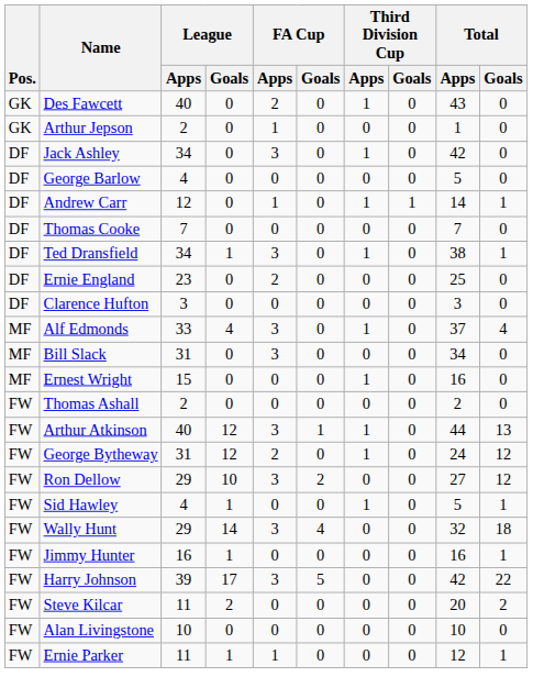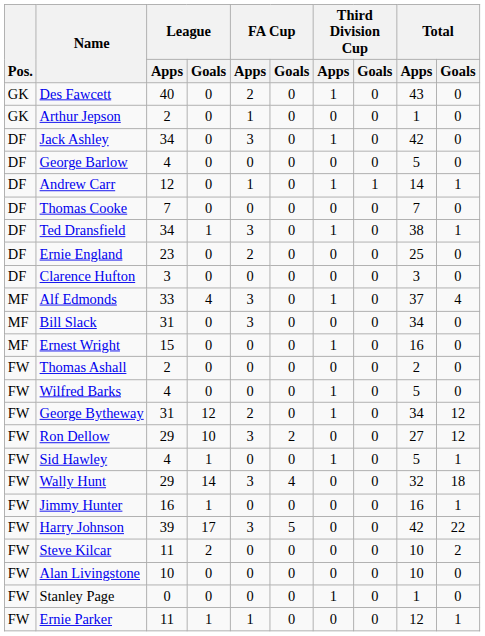 <table class="wikitable" style="text-align:center">
 <tr>
 <th rowspan="2" valign="bottom">Pos.</th>
 <th rowspan="2">Name</th>
 <th colspan="2" width="85">League</th>
 <th colspan="2" width="85">FA Cup</th>
 <th colspan="2" width="85">Third Division Cup</th>
 <th colspan="2" width="85">Total</th>
 </tr>
 <tr>
 <th>Apps</th>
 <th>Goals</th>
 <th>Apps</th>
 <th>Goals</th>
 <th>Apps</th>
 <th>Goals</th>
 <th>Apps</th>
 <th>Goals</th>
 </tr>
 <tr>
 <td align="left">GK</td>
 <td align="left"> <a href='#'>Des Fawcett</a></td>
 <td>40</td>
 <td>0</td>
 <td>2</td>
 <td>0</td>
 <td>1</td>
 <td>0</td>
 <td>43</td>
 <td>0</td>
 </tr>
 <tr>
 <td align="left">GK</td>
 <td align="left"> <a href='#'>Arthur Jepson</a></td>
 <td>2</td>
 <td>0</td>
 <td>1</td>
 <td>0</td>
 <td>0</td>
 <td>0</td>
 <td>1</td>
 <td>0</td>
 </tr>
 <tr>
 <td align="left">DF</td>
 <td align="left"> <a href='#'>Jack Ashley</a></td>
 <td>34</td>
 <td>0</td>
 <td>3</td>
 <td>0</td>
 <td>1</td>
 <td>0</td>
 <td>42</td>
 <td>0</td>
 </tr>
 <tr>
 <td align="left">DF</td>
 <td align="left"> <a href='#'>George Barlow</a></td>
 <td>4</td>
 <td>0</td>
 <td>0</td>
 <td>0</td>
 <td>0</td>
 <td>0</td>
 <td>5</td>
 <td>0</td>
 </tr>
 <tr>
 <td align="left">DF</td>
 <td align="left"> <a href='#'>Andrew Carr</a></td>
 <td>12</td>
 <td>0</td>
 <td>1</td>
 <td>0</td>
 <td>1</td>
 <td>1</td>
 <td>14</td>
 <td>1</td>
 </tr>
 <tr>
 <td align="left">DF</td>
 <td align="left"> <a href='#'>Thomas Cooke</a></td>
 <td>7</td>
 <td>0</td>
 <td>0</td>
 <td>0</td>
 <td>0</td>
 <td>0</td>
 <td>7</td>
 <td>0</td>
 </tr>
 <tr>
 <td align="left">DF</td>
 <td align="left"> <a href='#'>Ted Dransfield</a></td>
 <td>34</td>
 <td>1</td>
 <td>3</td>
 <td>0</td>
 <td>1</td>
 <td>0</td>
 <td>38</td>
 <td>1</td>
 </tr>
 <tr>
 <td align="left">DF</td>
 <td align="left"> <a href='#'>Ernie England</a></td>
 <td>23</td>
 <td>0</td>
 <td>2</td>
 <td>0</td>
 <td>0</td>
 <td>0</td>
 <td>25</td>
 <td>0</td>
 </tr>
 <tr>
 <td align="left">DF</td>
 <td align="left"> <a href='#'>Clarence Hufton</a></td>
 <td>3</td>
 <td>0</td>
 <td>0</td>
 <td>0</td>
 <td>0</td>
 <td>0</td>
 <td>3</td>
 <td>0</td>
 </tr>
 <tr>
 <td align="left">MF</td>
 <td align="left"> <a href='#'>Alf Edmonds</a></td>
 <td>33</td>
 <td>4</td>
 <td>3</td>
 <td>0</td>
 <td>1</td>
 <td>0</td>
 <td>37</td>
 <td>4</td>
 </tr>
 <tr>
 <td align="left">MF</td>
 <td align="left"> <a href='#'>Bill Slack</a></td>
 <td>31</td>
 <td>0</td>
 <td>3</td>
 <td>0</td>
 <td>0</td>
 <td>0</td>
 <td>34</td>
 <td>0</td>
 </tr>
 <tr>
 <td align="left">MF</td>
 <td align="left"> <a href='#'>Ernest Wright</a></td>
 <td>15</td>
 <td>0</td>
 <td>0</td>
 <td>0</td>
 <td>1</td>
 <td>0</td>
 <td>16</td>
 <td>0</td>
 </tr>
 <tr>
 <td align="left">FW</td>
 <td align="left"> <a href='#'>Thomas Ashall</a></td>
 <td>2</td>
 <td>0</td>
 <td>0</td>
 <td>0</td>
 <td>0</td>
 <td>0</td>
 <td>2</td>
 <td>0</td>
 </tr>
 <tr>
 <td align="left">FW</td>
-<td align="left"> <a href='#'>Arthur Atkinson</a></td>
-<td>40</td>
-<td>12</td>
-<td>3</td>
-<td>1</td>
+<td align="left"> <a href='#'>Wilfred Barks</a></td>
+<td>4</td>
+<td>0</td>
+<td>0</td>
+<td>0</td>
 <td>1</td>
 <td>0</td>
-<td>44</td>
-<td>13</td>
+<td>5</td>
+<td>0</td>
 </tr>
 <tr>
 <td align="left">FW</td>
 <td align="left"> <a href='#'>George Bytheway</a></td>
 <td>31</td>
 <td>12</td>
 <td>2</td>
 <td>0</td>
 <td>1</td>
 <td>0</td>
-<td>24</td>
+<td>34</td>
 <td>12</td>
 </tr>
 <tr>
 <td align="left">FW</td>
 <td align="left"> <a href='#'>Ron Dellow</a></td>
 <td>29</td>
 <td>10</td>
 <td>3</td>
 <td>2</td>
 <td>0</td>
 <td>0</td>
 <td>27</td>
 <td>12</td>
 </tr>
 <tr>
 <td align="left">FW</td>
 <td align="left"> <a href='#'>Sid Hawley</a></td>
 <td>4</td>
 <td>1</td>
 <td>0</td>
 <td>0</td>
 <td>1</td>
 <td>0</td>
 <td>5</td>
 <td>1</td>
 </tr>
 <tr>
 <td align="left">FW</td>
 <td align="left"> <a href='#'>Wally Hunt</a></td>
 <td>29</td>
 <td>14</td>
 <td>3</td>
 <td>4</td>
 <td>0</td>
 <td>0</td>
 <td>32</td>
 <td>18</td>
 </tr>
 <tr>
 <td align="left">FW</td>
 <td align="left"> <a href='#'>Jimmy Hunter</a></td>
 <td>16</td>
 <td>1</td>
 <td>0</td>
 <td>0</td>
 <td>0</td>
 <td>0</td>
 <td>16</td>
 <td>1</td>
 </tr>
 <tr>
 <td align="left">FW</td>
 <td align="left"> <a href='#'>Harry Johnson</a></td>
 <td>39</td>
 <td>17</td>
 <td>3</td>
 <td>5</td>
 <td>0</td>
 <td>0</td>
 <td>42</td>
 <td>22</td>
 </tr>
 <tr>
 <td align="left">FW</td>
 <td align="left"> <a href='#'>Steve Kilcar</a></td>
 <td>11</td>
 <td>2</td>
 <td>0</td>
 <td>0</td>
 <td>0</td>
 <td>0</td>
-<td>20</td>
+<td>10</td>
 <td>2</td>
 </tr>
 <tr>
 <td align="left">FW</td>
 <td align="left"> <a href='#'>Alan Livingstone</a></td>
 <td>10</td>
 <td>0</td>
 <td>0</td>
 <td>0</td>
 <td>0</td>
 <td>0</td>
 <td>10</td>
 <td>0</td>
 </tr>
 <tr>
 <td align="left">FW</td>
+<td align="left"> Stanley Page</td>
+<td>0</td>
+<td>0</td>
+<td>0</td>
+<td>0</td>
+<td>1</td>
+<td>0</td>
+<td>1</td>
+<td>0</td>
+</tr>
+<tr>
+<td align="left">FW</td>
 <td align="left"> <a href='#'>Ernie Parker</a></td>
 <td>11</td>
 <td>1</td>
 <td>1</td>
 <td>0</td>
 <td>0</td>
 <td>0</td>
 <td>12</td>
 <td>1</td>
 </tr>
 </table>
